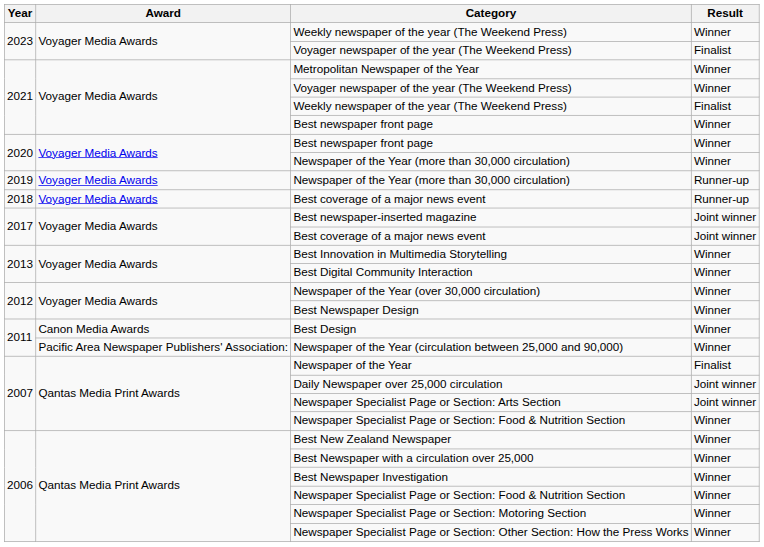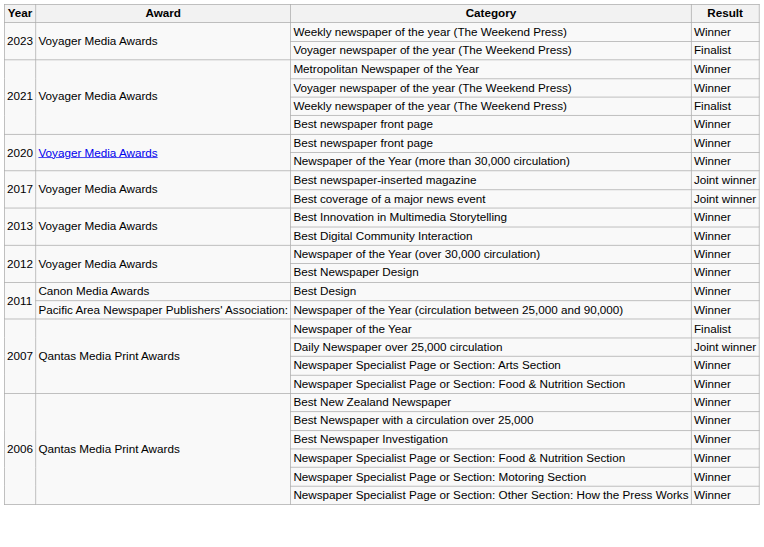 <table class="wikitable">
 <tr>
 <th>Year</th>
 <th>Award</th>
 <th>Category</th>
 <th>Result</th>
 </tr>
 <tr>
 <td rowspan="2">2023</td>
 <td rowspan="2">Voyager Media Awards</td>
 <td>Weekly newspaper of the year (The Weekend Press)</td>
 <td>Winner</td>
 </tr>
 <tr>
 <td>Voyager newspaper of the year (The Weekend Press)</td>
 <td>Finalist</td>
 </tr>
 <tr>
 <td rowspan="4">2021</td>
 <td rowspan="4">Voyager Media Awards</td>
 <td>Metropolitan Newspaper of the Year</td>
 <td>Winner</td>
 </tr>
 <tr>
 <td>Voyager newspaper of the year (The Weekend Press)</td>
 <td>Winner</td>
 </tr>
 <tr>
 <td>Weekly newspaper of the year (The Weekend Press)</td>
 <td>Finalist</td>
 </tr>
 <tr>
 <td>Best newspaper front page</td>
 <td>Winner</td>
 </tr>
 <tr>
 <td rowspan="2">2020</td>
 <td rowspan="2"><a href='#'>Voyager Media Awards</a></td>
 <td>Best newspaper front page</td>
 <td>Winner</td>
 </tr>
 <tr>
 <td>Newspaper of the Year (more than 30,000 circulation)</td>
 <td>Winner</td>
-</tr>
-<tr>
-<td>2019</td>
-<td><a href='#'>Voyager Media Awards</a></td>
-<td>Newspaper of the Year (more than 30,000 circulation)</td>
-<td>Runner-up</td>
-</tr>
-<tr>
-<td>2018</td>
-<td><a href='#'>Voyager Media Awards</a></td>
-<td>Best coverage of a major news event</td>
-<td>Runner-up</td>
 </tr>
 <tr>
 <td rowspan="2">2017</td>
 <td rowspan="2">Voyager Media Awards</td>
 <td>Best newspaper-inserted magazine</td>
 <td>Joint winner</td>
 </tr>
 <tr>
 <td>Best coverage of a major news event</td>
 <td>Joint winner</td>
 </tr>
 <tr>
 <td rowspan="2">2013</td>
 <td rowspan="2">Voyager Media Awards</td>
 <td>Best Innovation in Multimedia Storytelling</td>
 <td>Winner</td>
 </tr>
 <tr>
 <td>Best Digital Community Interaction</td>
 <td>Winner</td>
 </tr>
 <tr>
 <td rowspan="2">2012</td>
 <td rowspan="2">Voyager Media Awards</td>
 <td>Newspaper of the Year (over 30,000 circulation)</td>
 <td>Winner</td>
 </tr>
 <tr>
 <td>Best Newspaper Design</td>
 <td>Winner</td>
 </tr>
 <tr>
 <td rowspan="2">2011</td>
 <td>Canon Media Awards</td>
 <td>Best Design</td>
 <td>Winner</td>
 </tr>
 <tr>
 <td>Pacific Area Newspaper Publishers' Association:</td>
 <td>Newspaper of the Year (circulation between 25,000 and 90,000)</td>
 <td>Winner</td>
 </tr>
 <tr>
 <td rowspan="4">2007</td>
 <td rowspan="4">Qantas Media Print Awards</td>
 <td>Newspaper of the Year</td>
 <td>Finalist</td>
 </tr>
 <tr>
 <td>Daily Newspaper over 25,000 circulation</td>
 <td>Joint winner</td>
 </tr>
 <tr>
 <td>Newspaper Specialist Page or Section: Arts Section</td>
-<td>Joint winner</td>
+<td>Winner</td>
 </tr>
 <tr>
 <td>Newspaper Specialist Page or Section: Food & Nutrition Section</td>
 <td>Winner</td>
 </tr>
 <tr>
 <td rowspan="6">2006</td>
 <td rowspan="6">Qantas Media Print Awards</td>
 <td>Best New Zealand Newspaper</td>
 <td>Winner</td>
 </tr>
 <tr>
 <td>Best Newspaper with a circulation over 25,000</td>
 <td>Winner</td>
 </tr>
 <tr>
 <td>Best Newspaper Investigation</td>
 <td>Winner</td>
 </tr>
 <tr>
 <td>Newspaper Specialist Page or Section: Food & Nutrition Section</td>
 <td>Winner</td>
 </tr>
 <tr>
 <td>Newspaper Specialist Page or Section: Motoring Section</td>
 <td>Winner</td>
 </tr>
 <tr>
 <td>Newspaper Specialist Page or Section: Other Section: How the Press Works</td>
 <td>Winner</td>
 </tr>
 </table>
